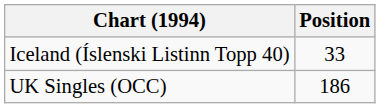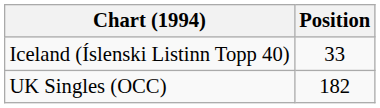 <table class="wikitable">
 <tr>
 <th>Chart (1994)</th>
 <th>Position</th>
 </tr>
 <tr>
 <td>Iceland (Íslenski Listinn Topp 40)</td>
 <td align="center">33</td>
 </tr>
 <tr>
 <td>UK Singles (OCC)</td>
-<td align="center">186</td>
+<td align="center">182</td>
 </tr>
 </table>
